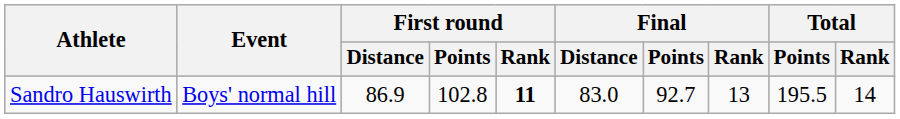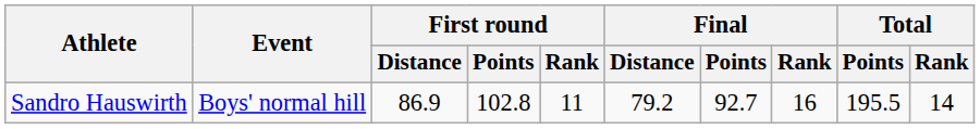 <table class="wikitable" style="font-size:90%">
 <tr>
 <th rowspan=2>Athlete</th>
 <th rowspan=2>Event</th>
 <th colspan=3>First round</th>
 <th colspan=3>Final</th>
 <th colspan=2>Total</th>
 </tr>
 <tr style="font-size:95%">
 <th>Distance</th>
 <th>Points</th>
 <th>Rank</th>
 <th>Distance</th>
 <th>Points</th>
 <th>Rank</th>
 <th>Points</th>
 <th>Rank</th>
 </tr>
 <tr align=center>
 <td align=left><a href='#'>Sandro Hauswirth</a></td>
 <td align=left><a href='#'>Boys' normal hill</a></td>
 <td>86.9</td>
 <td>102.8</td>
-<td><strong>11</strong></td>
-<td>83.0</td>
+<td>11</td>
+<td>79.2</td>
 <td>92.7</td>
-<td>13</td>
+<td>16</td>
 <td>195.5</td>
 <td>14</td>
 </tr>
 </table>
